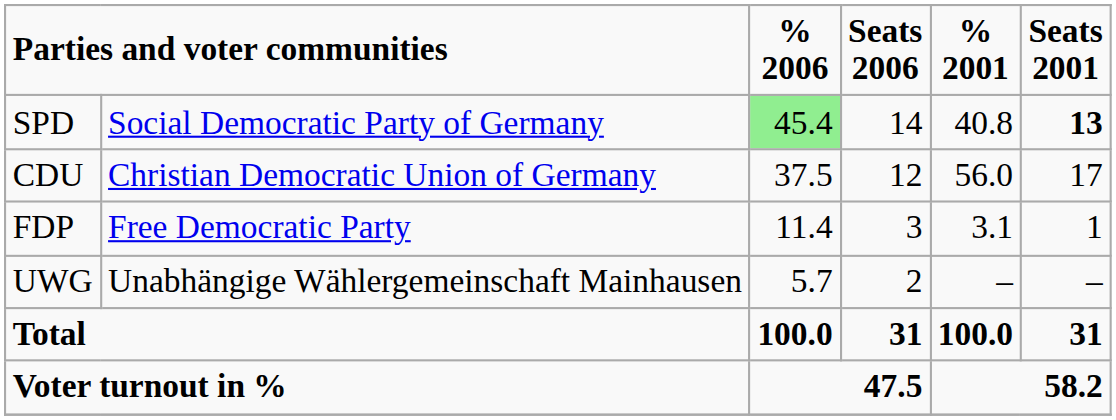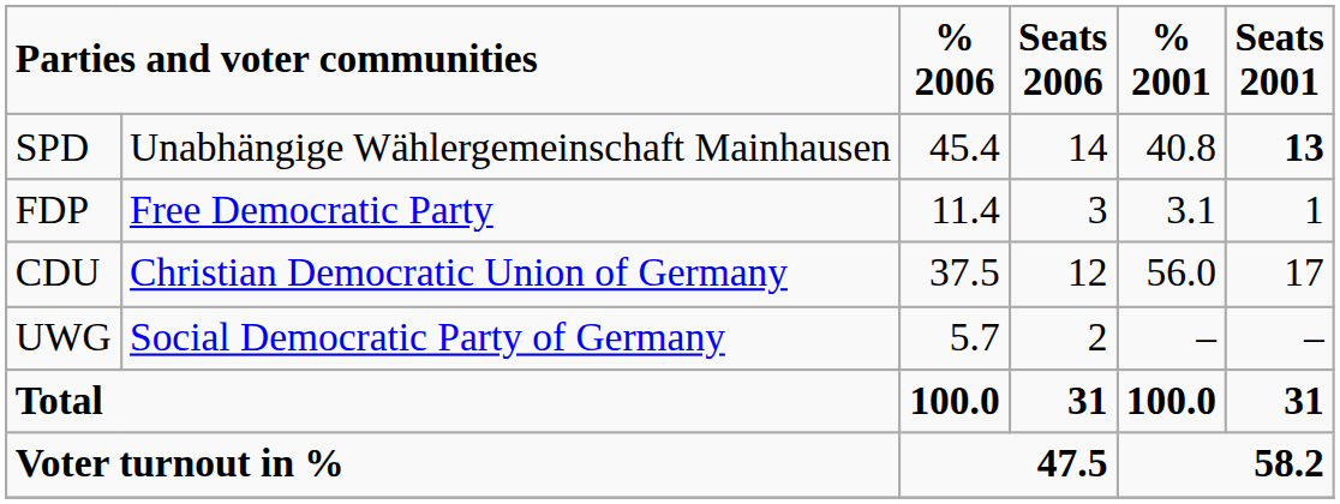 <table class="wikitable">
 <tr --  class="hintergrundfarbe5">
 <td colspan="2"><strong>Parties and voter communities</strong></td>
 <td align="center"><strong>%<br>2006</strong></td>
 <td align="center"><strong>Seats<br>2006</strong></td>
 <td align="center"><strong>%<br>2001</strong></td>
 <td align="center"><strong>Seats<br>2001</strong></td>
 </tr>
 <tr --->
 <td>SPD</td>
-<td><a href='#'>Social Democratic Party of Germany</a></td>
-<td align="right" style="background: lightgreen;">45.4</td>
+<td>Unabhängige Wählergemeinschaft Mainhausen</td>
+<td align="right">45.4</td>
 <td align="right">14</td>
 <td align="right">40.8</td>
 <td align="right"><strong>13</strong></td>
+</tr>
+<tr --->
+<td>FDP</td>
+<td><a href='#'>Free Democratic Party</a></td>
+<td align="right">11.4</td>
+<td align="right">3</td>
+<td align="right">3.1</td>
+<td align="right">1</td>
 </tr>
 <tr --->
 <td>CDU</td>
 <td><a href='#'>Christian Democratic Union of Germany</a></td>
 <td align="right">37.5</td>
 <td align="right">12</td>
 <td align="right">56.0</td>
 <td align="right">17</td>
 </tr>
 <tr --->
-<td>FDP</td>
-<td><a href='#'>Free Democratic Party</a></td>
-<td align="right">11.4</td>
-<td align="right">3</td>
-<td align="right">3.1</td>
-<td align="right">1</td>
-</tr>
-<tr --->
 <td>UWG</td>
-<td>Unabhängige Wählergemeinschaft Mainhausen</td>
+<td><a href='#'>Social Democratic Party of Germany</a></td>
 <td align="right">5.7</td>
 <td align="right">2</td>
 <td align="right">–</td>
 <td align="right">–</td>
 </tr>
 <tr -- class="hintergrundfarbe5">
 <td colspan="2"><strong>Total</strong></td>
 <td align="right"><strong>100.0</strong></td>
 <td align="right"><strong>31</strong></td>
 <td align="right"><strong>100.0</strong></td>
 <td align="right"><strong>31</strong></td>
 </tr>
 <tr -- class="hintergrundfarbe5">
 <td colspan="2"><strong>Voter turnout in %</strong></td>
 <td colspan="2" align="right"><strong>47.5</strong></td>
 <td colspan="2" align="right"><strong>58.2</strong></td>
 </tr>
 <tr --->
 </tr>
 </table>
